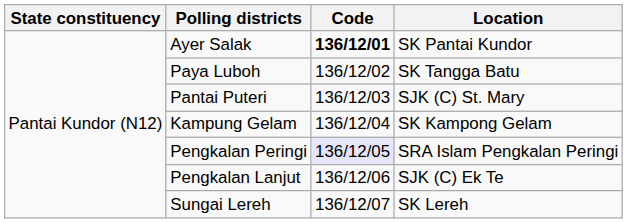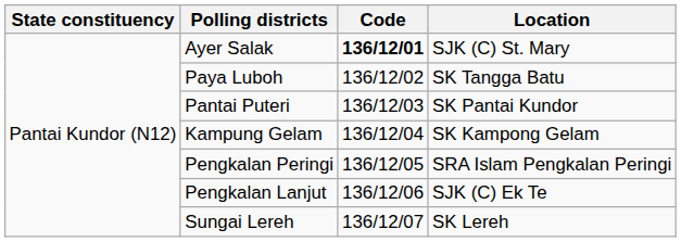 <table class="wikitable sortable mw-collapsible" style="white-space:nowrap;font-size:85%">
 <tr>
 <th>State constituency</th>
 <th>Polling districts</th>
 <th>Code</th>
 <th>Location</th>
 </tr>
 <tr>
 <td rowspan="7">Pantai Kundor (N12)</td>
 <td>Ayer Salak</td>
 <td><strong>136/12/01</strong></td>
-<td>SK Pantai Kundor</td>
+<td>SJK (C) St. Mary</td>
 </tr>
 <tr>
 <td>Paya Luboh</td>
 <td>136/12/02</td>
 <td>SK Tangga Batu</td>
 </tr>
 <tr>
 <td>Pantai Puteri</td>
 <td>136/12/03</td>
-<td>SJK (C) St. Mary</td>
+<td>SK Pantai Kundor</td>
 </tr>
 <tr>
 <td>Kampung Gelam</td>
 <td>136/12/04</td>
 <td>SK Kampong Gelam</td>
 </tr>
 <tr>
 <td>Pengkalan Peringi</td>
-<td style="background: lavender;">136/12/05</td>
+<td>136/12/05</td>
 <td>SRA Islam Pengkalan Peringi</td>
 </tr>
 <tr>
 <td>Pengkalan Lanjut</td>
 <td>136/12/06</td>
 <td>SJK (C) Ek Te</td>
 </tr>
 <tr>
 <td>Sungai Lereh</td>
 <td>136/12/07</td>
 <td>SK Lereh</td>
 </tr>
 </table>
